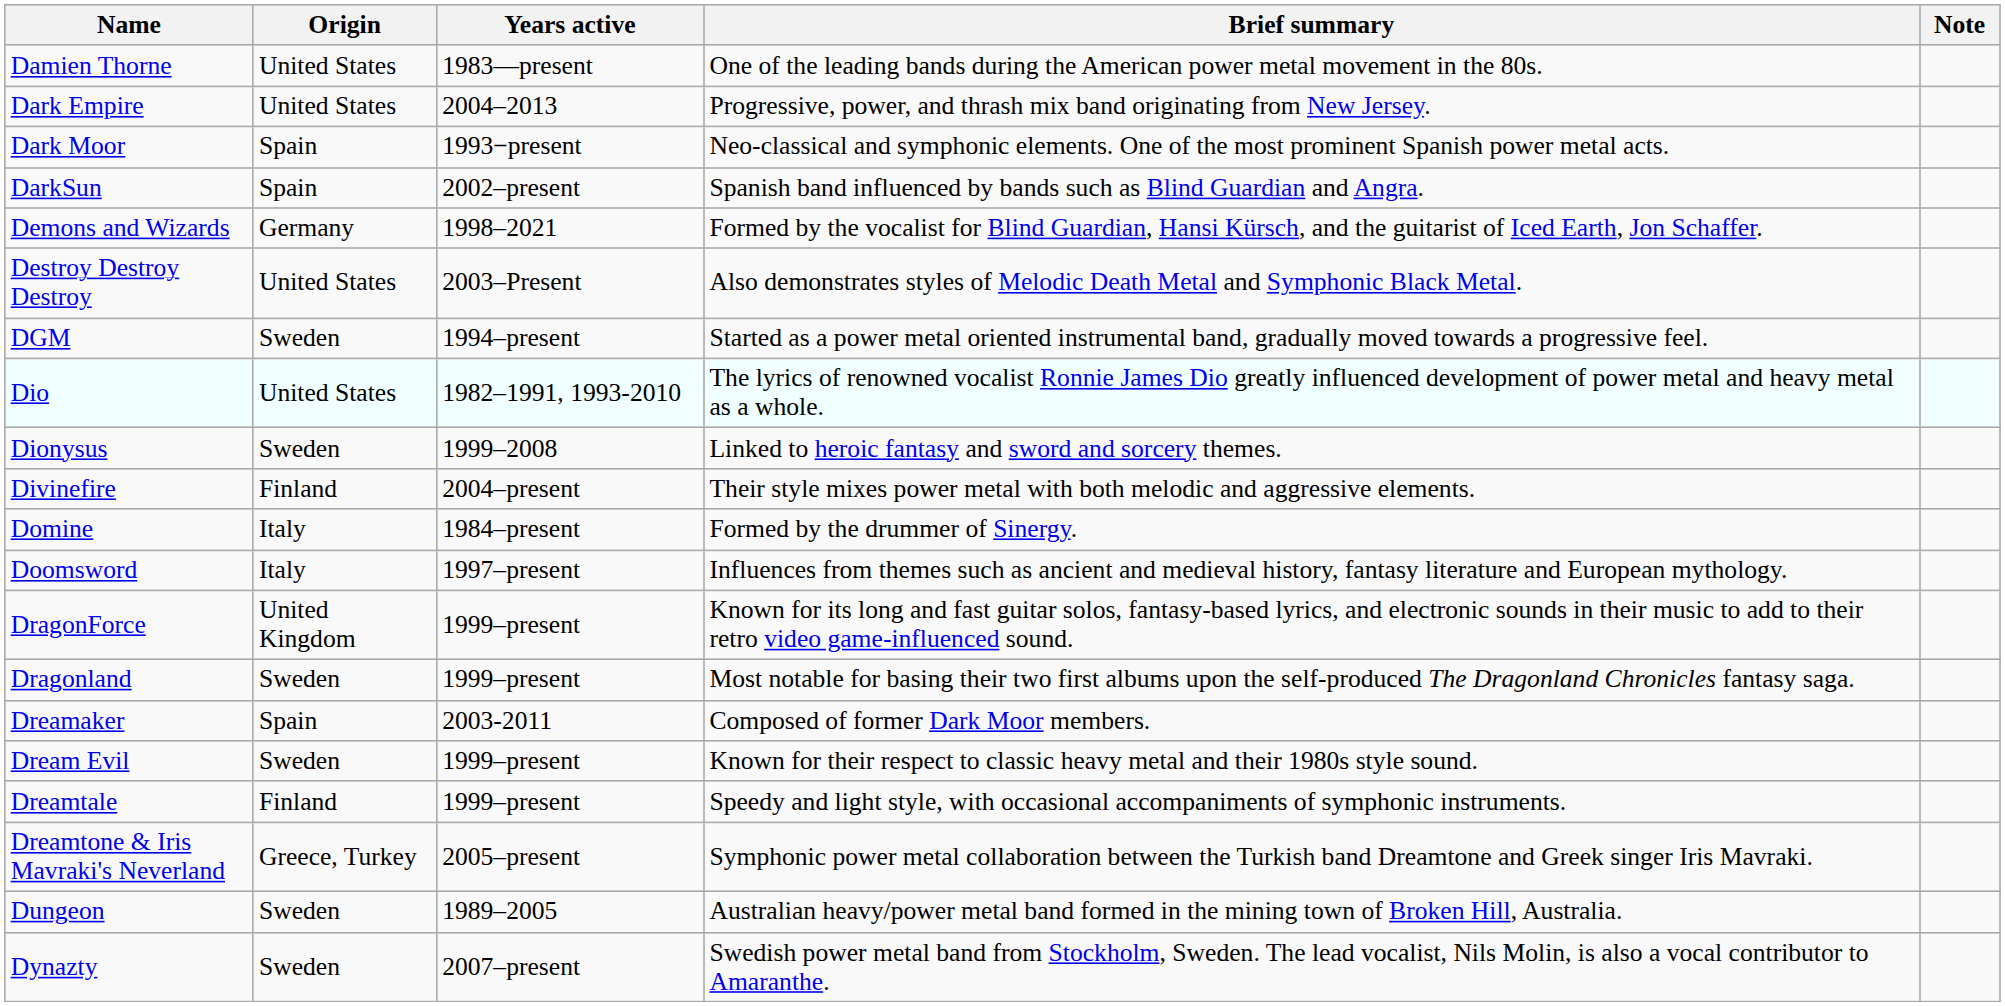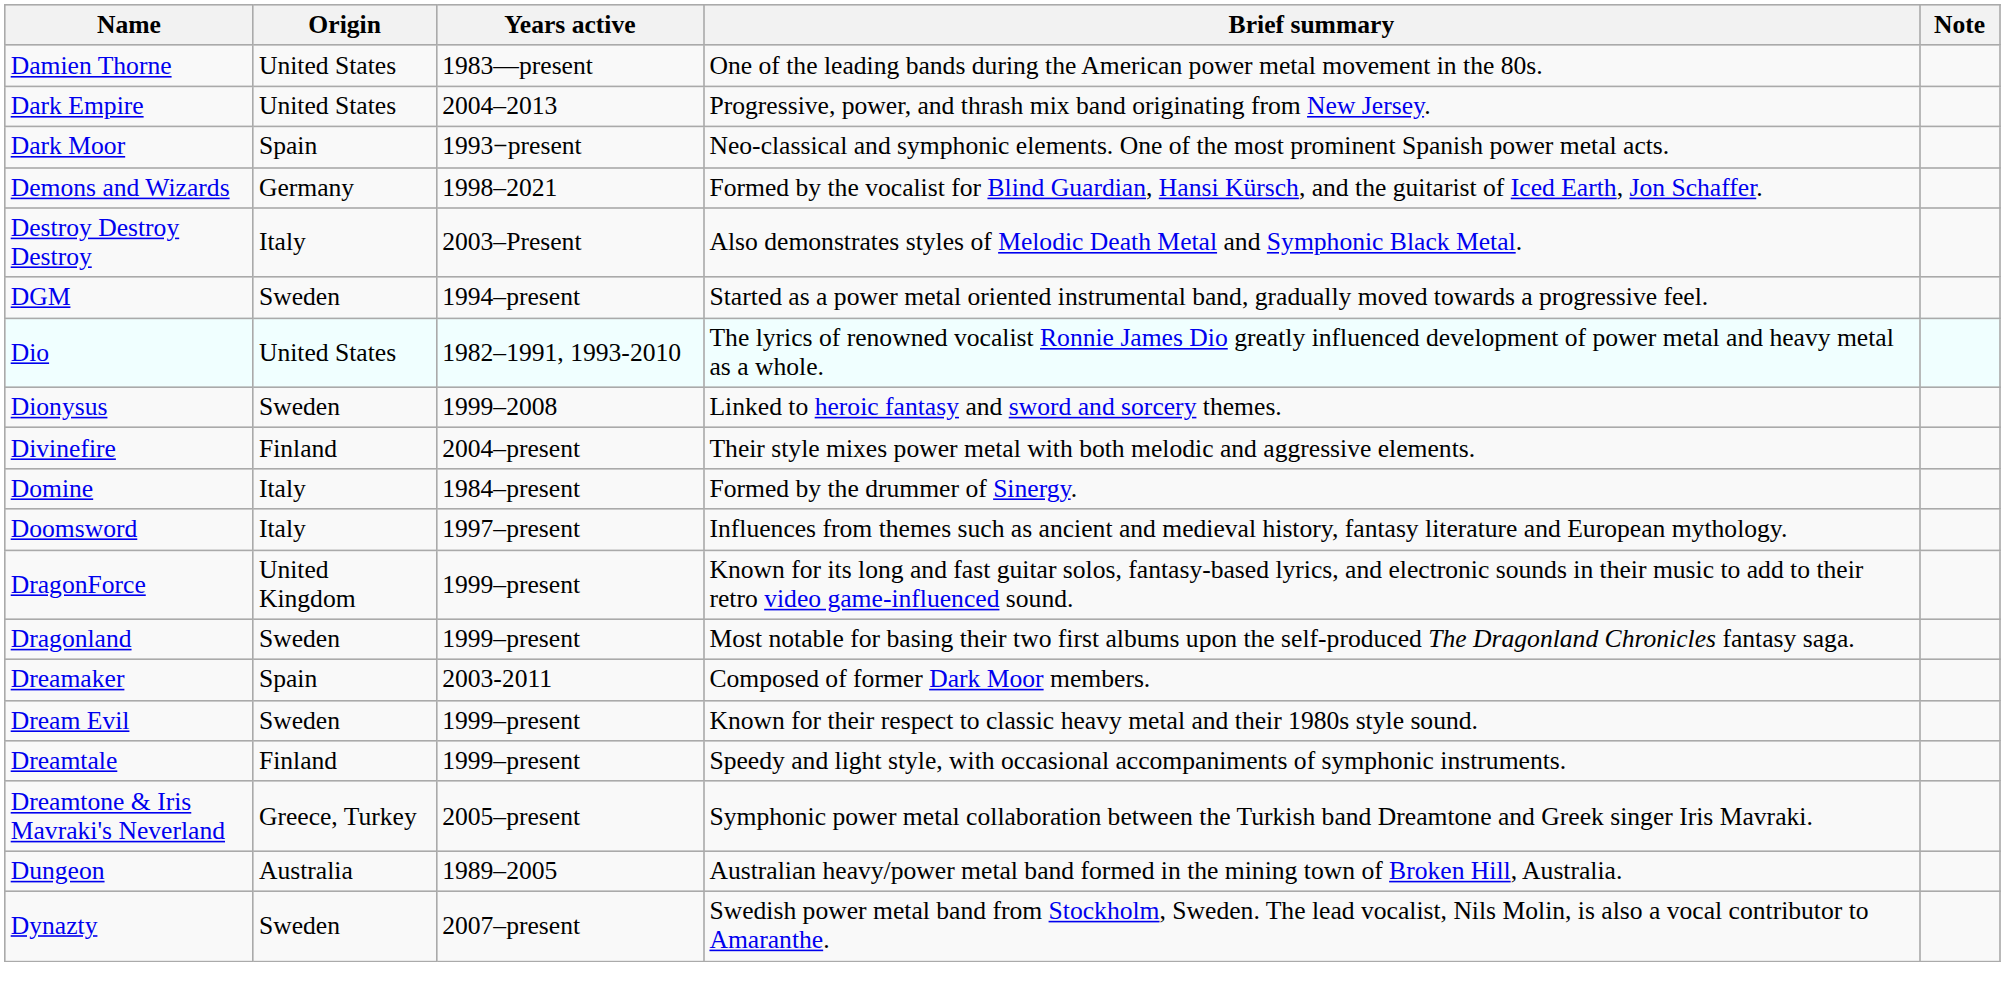 <table class= "wikitable sortable sticky-header-multi">
 <tr>
 <th style="width:11em">Name</th>
 <th style="width:8em">Origin</th>
 <th style="width:12em">Years active</th>
 <th style="width:65em">Brief summary</th>
 <th style="width:3em">Note</th>
 </tr>
 <tr>
 <td><a href='#'>Damien Thorne</a></td>
 <td>United States</td>
 <td>1983—present</td>
 <td>One of the leading bands during the American power metal movement in the 80s.</td>
 <td></td>
 </tr>
 <tr>
 <td><a href='#'>Dark Empire</a></td>
 <td>United States</td>
 <td>2004–2013</td>
 <td>Progressive, power, and thrash mix band originating from <a href='#'>New Jersey</a>.</td>
 <td></td>
 </tr>
 <tr>
 <td><a href='#'>Dark Moor</a></td>
 <td>Spain</td>
 <td>1993−present</td>
 <td>Neo-classical and symphonic elements. One of the most prominent Spanish power metal acts.</td>
 <td></td>
 </tr>
 <tr>
-<td><a href='#'>DarkSun</a></td>
-<td>Spain</td>
-<td>2002–present</td>
-<td>Spanish band influenced by bands such as <a href='#'>Blind Guardian</a> and <a href='#'>Angra</a>.</td>
-<td></td>
-</tr>
-<tr>
 <td><a href='#'>Demons and Wizards</a></td>
 <td>Germany</td>
 <td>1998–2021</td>
 <td>Formed by the vocalist for <a href='#'>Blind Guardian</a>, <a href='#'>Hansi Kürsch</a>, and the guitarist of <a href='#'>Iced Earth</a>, <a href='#'>Jon Schaffer</a>.</td>
 <td></td>
 </tr>
 <tr>
 <td><a href='#'>Destroy Destroy Destroy</a></td>
-<td>United States</td>
+<td>Italy</td>
 <td>2003–Present</td>
 <td>Also demonstrates styles of <a href='#'>Melodic Death Metal</a> and <a href='#'>Symphonic Black Metal</a>.</td>
 <td></td>
 </tr>
 <tr>
 <td><a href='#'>DGM</a></td>
 <td>Sweden</td>
 <td>1994–present</td>
 <td>Started as a power metal oriented instrumental band, gradually moved towards a progressive feel.</td>
 <td></td>
 </tr>
 <tr style="background:#f0ffff;">
 <td><a href='#'>Dio</a></td>
 <td>United States</td>
 <td>1982–1991, 1993-2010</td>
 <td>The lyrics of renowned vocalist <a href='#'>Ronnie James Dio</a> greatly influenced development of power metal and heavy metal as a whole.</td>
 <td></td>
 </tr>
 <tr>
 <td><a href='#'>Dionysus</a></td>
 <td>Sweden</td>
 <td>1999–2008</td>
 <td>Linked to <a href='#'>heroic fantasy</a> and <a href='#'>sword and sorcery</a> themes.</td>
 <td></td>
 </tr>
 <tr>
 <td><a href='#'>Divinefire</a></td>
 <td>Finland</td>
 <td>2004–present</td>
 <td>Their style mixes power metal with both melodic and aggressive elements.</td>
 <td></td>
 </tr>
 <tr>
 <td><a href='#'>Domine</a></td>
 <td>Italy</td>
 <td>1984–present</td>
 <td>Formed by the drummer of <a href='#'>Sinergy</a>.</td>
 <td></td>
 </tr>
 <tr>
 <td><a href='#'>Doomsword</a></td>
 <td>Italy</td>
 <td>1997–present</td>
 <td>Influences from themes such as ancient and medieval history, fantasy literature and European mythology.</td>
 <td></td>
 </tr>
 <tr>
 <td><a href='#'>DragonForce</a></td>
 <td>United Kingdom</td>
 <td>1999–present</td>
 <td>Known for its long and fast guitar solos, fantasy-based lyrics, and electronic sounds in their music to add to their retro <a href='#'>video game-influenced</a> sound.</td>
 <td></td>
 </tr>
 <tr>
 <td><a href='#'>Dragonland</a></td>
 <td>Sweden</td>
 <td>1999–present</td>
 <td>Most notable for basing their two first albums upon the self-produced <em>The Dragonland Chronicles</em> fantasy saga.</td>
 <td></td>
 </tr>
 <tr>
 <td><a href='#'>Dreamaker</a></td>
 <td>Spain</td>
 <td>2003-2011</td>
 <td>Composed of former <a href='#'>Dark Moor</a> members.</td>
 <td></td>
 </tr>
 <tr>
 <td><a href='#'>Dream Evil</a></td>
 <td>Sweden</td>
 <td>1999–present</td>
 <td>Known for their respect to classic heavy metal and their 1980s style sound.</td>
 <td></td>
 </tr>
 <tr>
 <td><a href='#'>Dreamtale</a></td>
 <td>Finland</td>
 <td>1999–present</td>
 <td>Speedy and light style, with occasional accompaniments of symphonic instruments.</td>
 <td></td>
 </tr>
 <tr>
 <td><a href='#'>Dreamtone & Iris Mavraki's Neverland</a></td>
 <td>Greece, Turkey</td>
 <td>2005–present</td>
 <td>Symphonic power metal collaboration between the Turkish band Dreamtone and Greek singer Iris Mavraki.</td>
 <td></td>
 </tr>
 <tr>
 <td><a href='#'>Dungeon</a></td>
-<td>Sweden</td>
+<td>Australia</td>
 <td>1989–2005</td>
 <td>Australian heavy/power metal band formed in the mining town of <a href='#'>Broken Hill</a>, Australia.</td>
 <td></td>
 </tr>
 <tr>
 <td><a href='#'>Dynazty</a></td>
 <td>Sweden</td>
 <td>2007–present</td>
 <td>Swedish power metal band from <a href='#'>Stockholm</a>, Sweden. The lead vocalist, Nils Molin, is also a vocal contributor to <a href='#'>Amaranthe</a>.</td>
 <td></td>
 </tr>
 </table>
